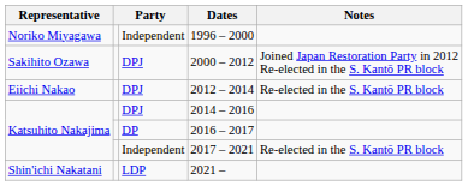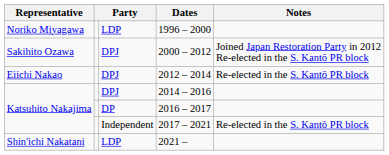 <table class=wikitable>
 <tr valign=bottom>
 <th>Representative</th>
 <th colspan="2">Party</th>
 <th>Dates</th>
 <th>Notes</th>
 </tr>
 <tr>
 <td><a href='#'>Noriko Miyagawa</a></td>
 <td bgcolor=></td>
-<td>Independent</td>
+<td><a href='#'>LDP</a></td>
 <td>1996 – 2000</td>
 <td></td>
 </tr>
 <tr>
 <td><a href='#'>Sakihito Ozawa</a></td>
 <td bgcolor=></td>
 <td><a href='#'>DPJ</a></td>
 <td>2000 – 2012</td>
 <td>Joined <a href='#'>Japan Restoration Party</a> in 2012<br>Re-elected in the <a href='#'>S. Kantō PR block</a></td>
 </tr>
 <tr>
 <td><a href='#'>Eiichi Nakao</a></td>
 <td bgcolor=></td>
 <td><a href='#'>DPJ</a></td>
 <td>2012 – 2014</td>
 <td>Re-elected in the <a href='#'>S. Kantō PR block</a></td>
 </tr>
 <tr>
 <td rowspan="3"><a href='#'>Katsuhito Nakajima</a></td>
 <td bgcolor=></td>
 <td><a href='#'>DPJ</a></td>
 <td>2014 – 2016</td>
 <td></td>
 </tr>
 <tr>
 <td bgcolor=></td>
 <td><a href='#'>DP</a></td>
 <td>2016 – 2017</td>
 <td></td>
 </tr>
 <tr>
 <td bgcolor=></td>
 <td>Independent</td>
 <td>2017 – 2021</td>
 <td>Re-elected in the <a href='#'>S. Kantō PR block</a></td>
 </tr>
 <tr>
 <td><a href='#'>Shin'ichi Nakatani</a></td>
 <td bgcolor=></td>
 <td><a href='#'>LDP</a></td>
 <td>2021 –</td>
 <td></td>
 </tr>
 </table>
